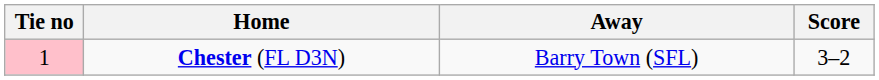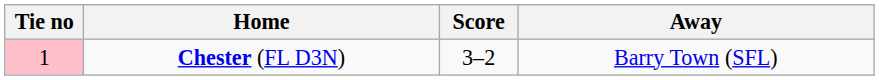 <table class="wikitable" style="text-align:center">
 <tr>
 <th width=50>Tie no</th>
 <th width=250>Home</th>
+<th width=50>Score</th>
 <th width=250>Away</th>
-<th width=50>Score</th>
 </tr>
 <tr>
 <td style="background: pink;">1</td>
 <td><strong><a href='#'>Chester</a></strong> (<a href='#'>FL D3N</a>)</td>
+<td>3–2</td>
 <td><a href='#'>Barry Town</a> (<a href='#'>SFL</a>)</td>
-<td>3–2</td>
 </tr>
 </table>
